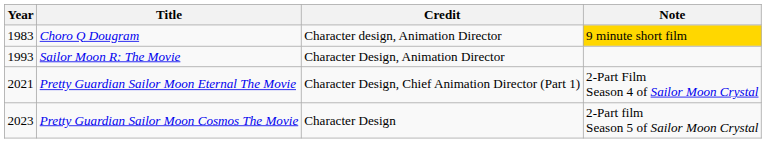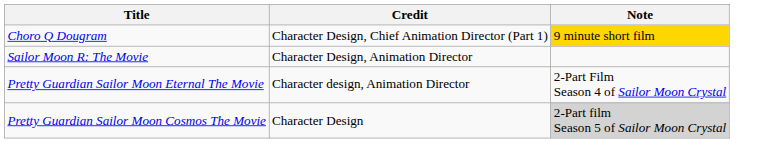 <table class="wikitable">
 <tr>
-<th>Year</th>
 <th>Title</th>
 <th>Credit</th>
 <th>Note</th>
 </tr>
 <tr>
-<td>1983</td>
 <td><em><a href='#'>Choro Q Dougram</a></em></td>
-<td>Character design, Animation Director</td>
+<td>Character Design, Chief Animation Director (Part 1)</td>
 <td style="background: gold;">9 minute short film</td>
 </tr>
 <tr>
-<td>1993</td>
 <td><em><a href='#'>Sailor Moon R: The Movie</a></em></td>
 <td>Character Design, Animation Director</td>
 <td></td>
 </tr>
 <tr>
-<td>2021</td>
 <td><em><a href='#'>Pretty Guardian Sailor Moon Eternal The Movie</a></em></td>
-<td>Character Design, Chief Animation Director (Part 1)</td>
+<td>Character design, Animation Director</td>
 <td>2-Part Film<br>Season 4 of <em><a href='#'>Sailor Moon Crystal</a></em> </td>
 </tr>
 <tr>
-<td>2023</td>
 <td><em><a href='#'>Pretty Guardian Sailor Moon Cosmos The Movie</a></em></td>
 <td>Character Design</td>
-<td>2-Part film<br>Season 5 of <em>Sailor Moon Crystal</em> </td>
+<td style="background: lightgrey;">2-Part film<br>Season 5 of <em>Sailor Moon Crystal</em> </td>
 </tr>
 </table>
